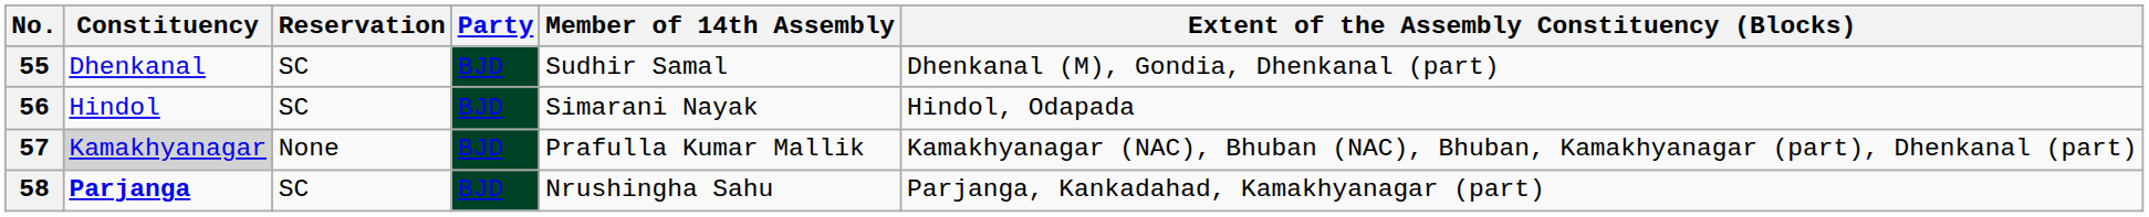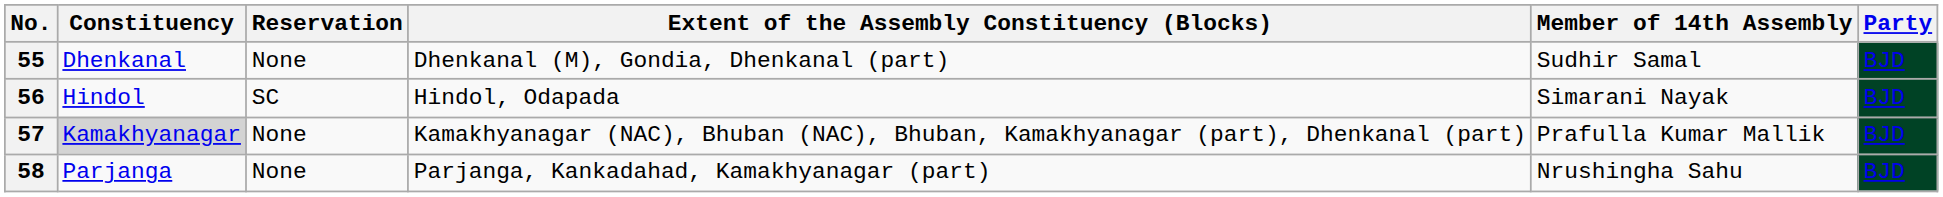 <table class="wikitable sortable">
 <tr>
 <th>No.</th>
 <th>Constituency</th>
 <th>Reservation</th>
+<th>Extent of the Assembly Constituency (Blocks)</th>
+<th>Member of 14th Assembly</th>
 <th><a href='#'>Party</a></th>
-<th>Member of 14th Assembly</th>
-<th>Extent of the Assembly Constituency (Blocks)</th>
 </tr>
 <tr>
 <th>55</th>
 <td><a href='#'>Dhenkanal</a></td>
-<td>SC</td>
+<td>None</td>
+<td>Dhenkanal (M), Gondia, Dhenkanal (part)</td>
+<td>Sudhir Samal</td>
 <td style="background:#004225;"><a href='#'><span>BJD</span></a></td>
-<td>Sudhir Samal</td>
-<td>Dhenkanal (M), Gondia, Dhenkanal (part)</td>
 </tr>
 <tr>
 <th>56</th>
 <td><a href='#'>Hindol</a></td>
 <td>SC</td>
+<td>Hindol, Odapada</td>
+<td>Simarani Nayak</td>
 <td style="background:#004225;"><a href='#'><span>BJD</span></a></td>
-<td>Simarani Nayak</td>
-<td>Hindol, Odapada</td>
 </tr>
 <tr>
 <th>57</th>
 <td style="background: lightgrey;"><a href='#'>Kamakhyanagar</a></td>
 <td>None</td>
+<td>Kamakhyanagar (NAC), Bhuban (NAC), Bhuban, Kamakhyanagar (part), Dhenkanal (part)</td>
+<td>Prafulla Kumar Mallik</td>
 <td style="background:#004225;"><a href='#'><span>BJD</span></a></td>
-<td>Prafulla Kumar Mallik</td>
-<td>Kamakhyanagar (NAC), Bhuban (NAC), Bhuban, Kamakhyanagar (part), Dhenkanal (part)</td>
 </tr>
 <tr>
 <th>58</th>
-<td><strong><a href='#'>Parjanga</a></strong></td>
-<td>SC</td>
+<td><a href='#'>Parjanga</a></td>
+<td>None</td>
+<td>Parjanga, Kankadahad, Kamakhyanagar (part)</td>
+<td>Nrushingha Sahu</td>
 <td style="background:#004225;"><a href='#'><span>BJD</span></a></td>
-<td>Nrushingha Sahu</td>
-<td>Parjanga, Kankadahad, Kamakhyanagar (part)</td>
 </tr>
 </table>
